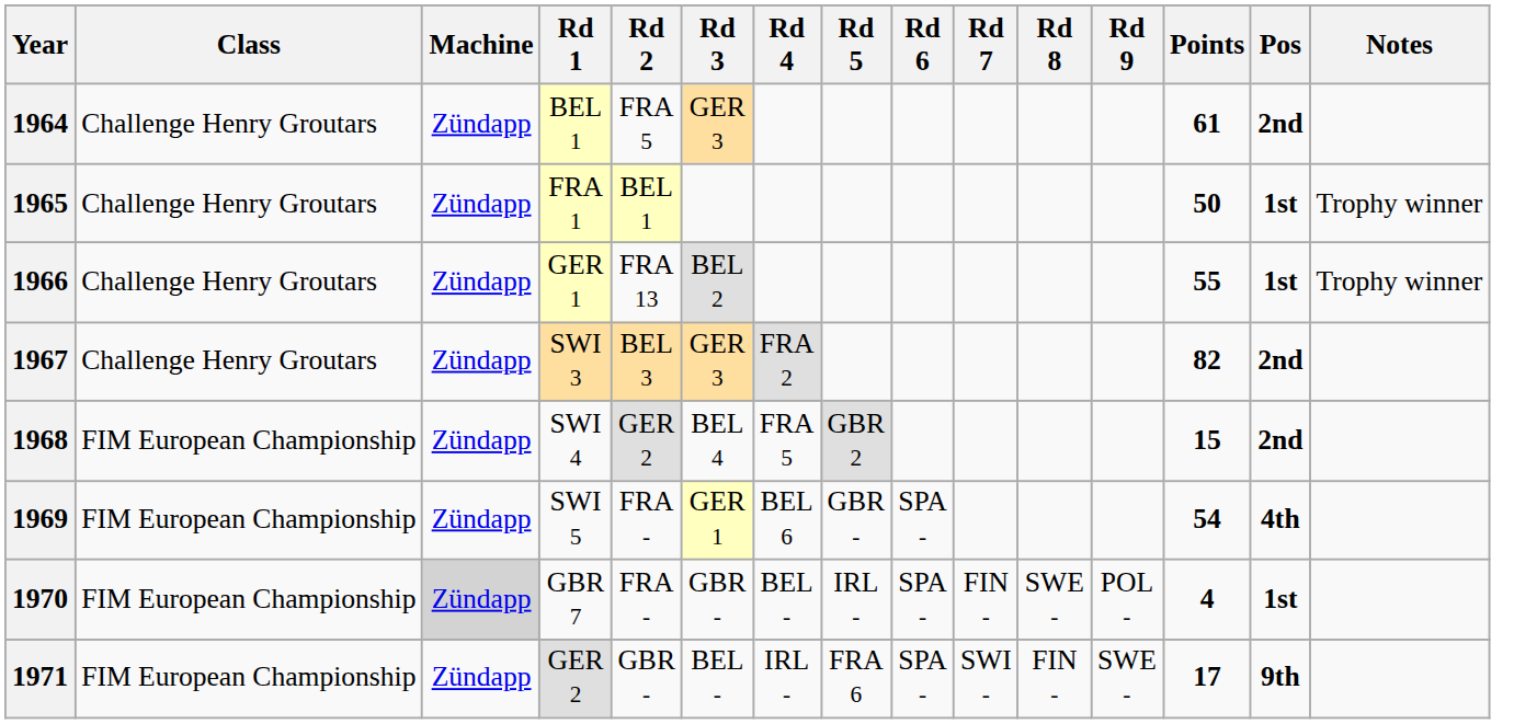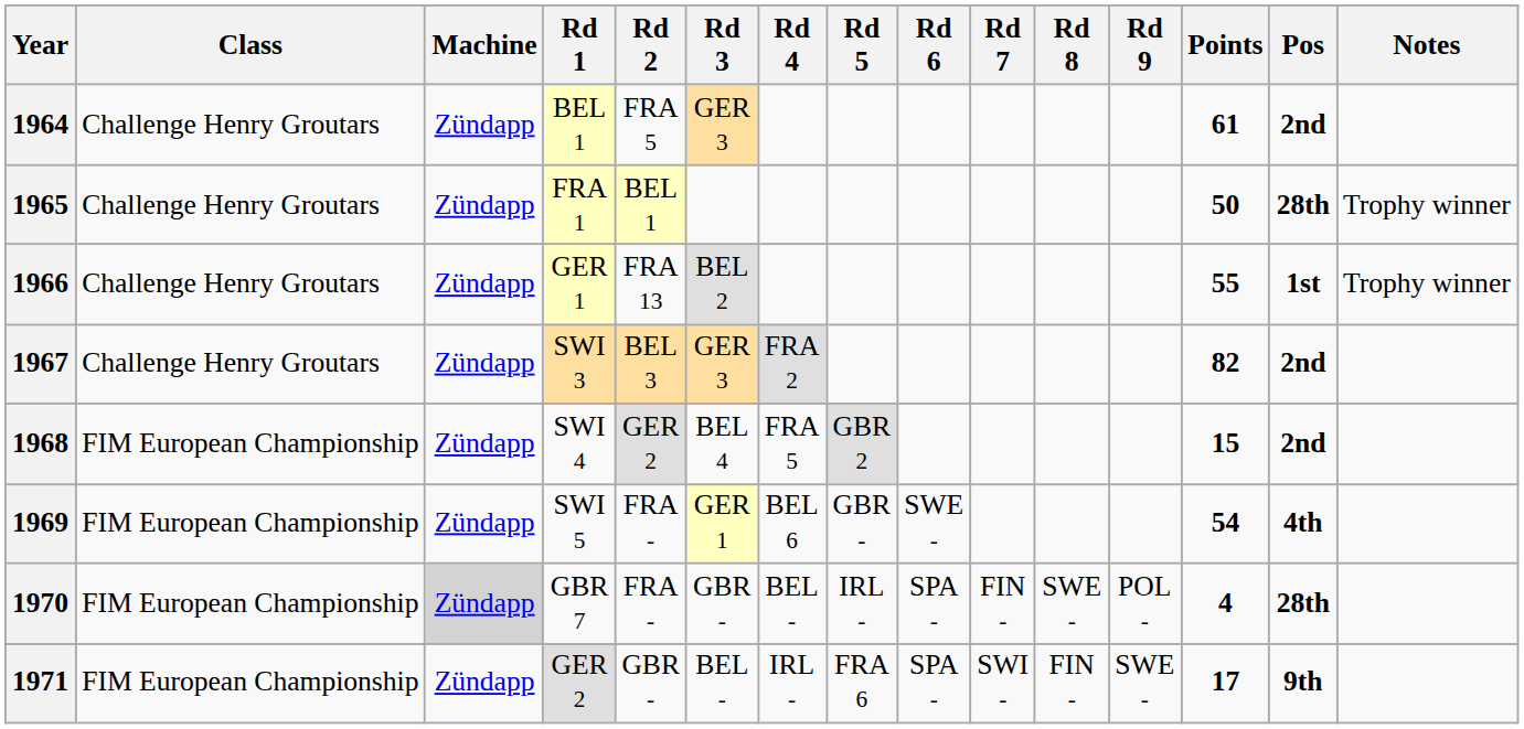 <table class="wikitable" style="font-size: 85%; text-align:center">
 <tr valign="top">
 <th valign="middle">Year</th>
 <th valign="middle">Class</th>
 <th valign="middle">Machine</th>
 <th>Rd<br>1</th>
 <th>Rd<br>2</th>
 <th>Rd<br>3</th>
 <th>Rd<br>4</th>
 <th>Rd<br>5</th>
 <th>Rd<br>6</th>
 <th>Rd<br>7</th>
 <th>Rd<br>8</th>
 <th>Rd<br>9</th>
 <th valign="middle">Points</th>
 <th valign="middle">Pos</th>
 <th valign="middle">Notes</th>
 </tr>
 <tr>
 <th>1964</th>
 <td align="left">Challenge Henry Groutars</td>
 <td><a href='#'>Zündapp</a></td>
 <td style="background:#ffffbf;">BEL<br><small>1</small></td>
 <td>FRA<br><small>5</small></td>
 <td style="background:#ffdf9f;">GER<br><small>3</small></td>
 <td></td>
 <td></td>
 <td></td>
 <td></td>
 <td></td>
 <td></td>
 <td><strong>61</strong></td>
 <td><strong> 2nd</strong></td>
 <td></td>
 </tr>
 <tr>
 <th>1965</th>
 <td align="left">Challenge Henry Groutars</td>
 <td><a href='#'>Zündapp</a></td>
 <td style="background:#ffffbf;">FRA<br><small>1</small></td>
 <td style="background:#ffffbf;">BEL<br><small>1</small></td>
 <td></td>
 <td></td>
 <td></td>
 <td></td>
 <td></td>
 <td></td>
 <td></td>
 <td><strong>50</strong></td>
-<td><strong>1st</strong></td>
+<td><strong>28th</strong></td>
 <td>Trophy winner</td>
 </tr>
 <tr>
 <th>1966</th>
 <td align="left">Challenge Henry Groutars</td>
 <td><a href='#'>Zündapp</a></td>
 <td style="background:#ffffbf;">GER<br><small>1</small></td>
 <td>FRA<br><small>13</small></td>
 <td style="background:#dfdfdf;">BEL<br><small>2</small></td>
 <td></td>
 <td></td>
 <td></td>
 <td></td>
 <td></td>
 <td></td>
 <td><strong>55</strong></td>
 <td><strong>1st</strong></td>
 <td>Trophy winner</td>
 </tr>
 <tr>
 <th>1967</th>
 <td align="left">Challenge Henry Groutars</td>
 <td><a href='#'>Zündapp</a></td>
 <td style="background:#ffdf9f;">SWI<br><small>3</small></td>
 <td style="background:#ffdf9f;">BEL<br><small>3</small></td>
 <td style="background:#ffdf9f;">GER<br><small>3</small></td>
 <td style="background:#dfdfdf;">FRA<br><small>2</small></td>
 <td></td>
 <td></td>
 <td></td>
 <td></td>
 <td></td>
 <td><strong>82</strong></td>
 <td><strong>2nd</strong></td>
 <td></td>
 </tr>
 <tr>
 <th>1968</th>
 <td align="left">FIM European Championship</td>
 <td><a href='#'>Zündapp</a></td>
 <td>SWI<br><small>4</small></td>
 <td style="background:#dfdfdf;">GER<br><small>2</small></td>
 <td>BEL<br><small>4</small></td>
 <td>FRA<br><small>5</small></td>
 <td style="background:#dfdfdf;">GBR<br><small>2</small></td>
 <td></td>
 <td></td>
 <td></td>
 <td></td>
 <td><strong>15</strong></td>
 <td><strong>2nd</strong></td>
 <td></td>
 </tr>
 <tr>
 <th>1969</th>
 <td align="left">FIM European Championship</td>
 <td><a href='#'>Zündapp</a></td>
 <td>SWI<br><small>5</small></td>
 <td>FRA<br><small>-</small></td>
 <td style="background:#ffffbf;">GER<br><small>1</small></td>
 <td>BEL<br><small>6</small></td>
 <td>GBR<br><small>-</small></td>
-<td>SPA<br><small>-</small></td>
+<td>SWE<br><small>-</small></td>
 <td></td>
 <td></td>
 <td></td>
 <td><strong>54</strong></td>
 <td><strong>4th</strong></td>
 <td></td>
 </tr>
 <tr>
 <th>1970</th>
 <td align="left">FIM European Championship</td>
 <td style="background: lightgrey;"><a href='#'>Zündapp</a></td>
 <td>GBR<br><small>7</small></td>
 <td>FRA<br><small>-</small></td>
 <td>GBR<br><small>-</small></td>
 <td>BEL<br><small>-</small></td>
 <td>IRL<br><small>-</small></td>
 <td>SPA<br><small>-</small></td>
 <td>FIN<br><small>-</small></td>
 <td>SWE<br><small>-</small></td>
 <td>POL<br><small>-</small></td>
 <td><strong>4</strong></td>
-<td><strong>1st</strong></td>
+<td><strong>28th</strong></td>
 <td></td>
 </tr>
 <tr>
 <th>1971</th>
 <td align="left">FIM European Championship</td>
 <td><a href='#'>Zündapp</a></td>
 <td style="background:#dfdfdf;">GER<br><small>2</small></td>
 <td>GBR<br><small>-</small></td>
 <td>BEL<br><small>-</small></td>
 <td>IRL<br><small>-</small></td>
 <td>FRA<br><small>6</small></td>
 <td>SPA<br><small>-</small></td>
 <td>SWI<br><small>-</small></td>
 <td>FIN<br><small>-</small></td>
 <td>SWE<br><small>-</small></td>
 <td><strong>17</strong></td>
 <td><strong>9th</strong></td>
 <td></td>
 </tr>
 </table>
